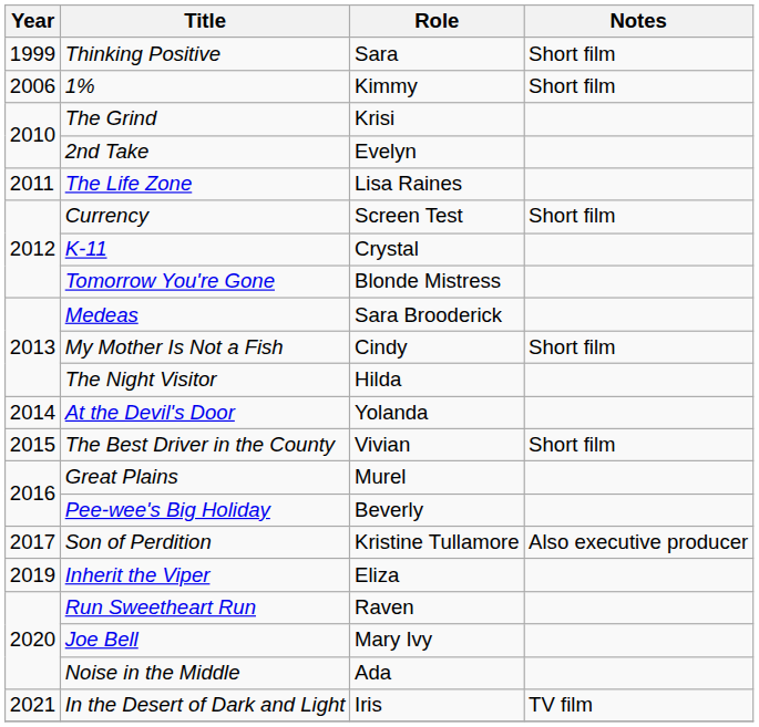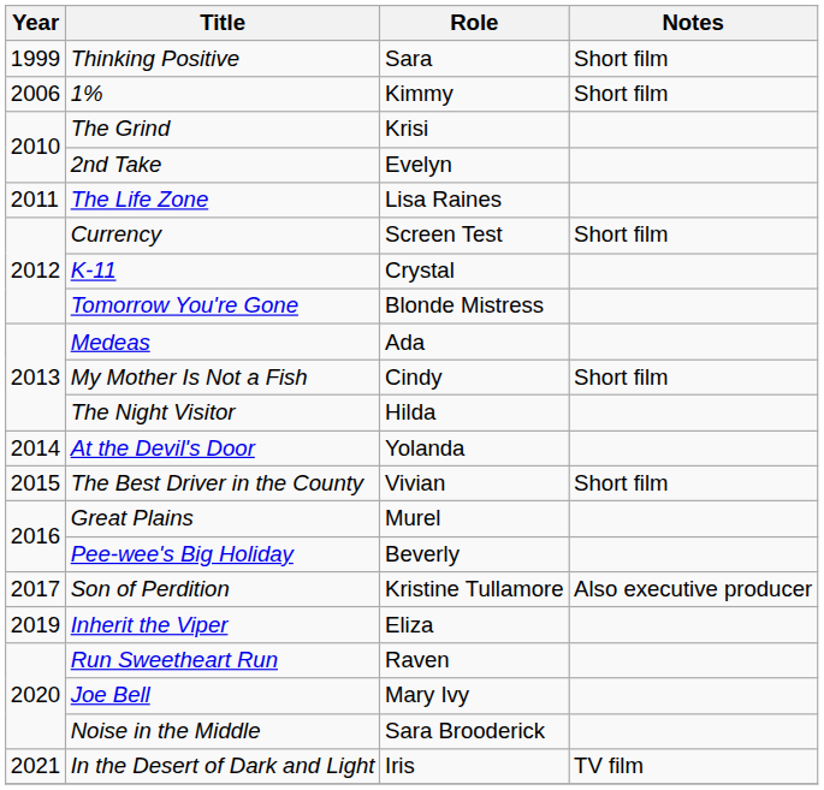 <table class="wikitable sortable">
 <tr>
 <th>Year</th>
 <th>Title</th>
 <th>Role</th>
 <th>Notes</th>
 </tr>
 <tr>
 <td>1999</td>
 <td><em>Thinking Positive</em></td>
 <td>Sara</td>
 <td>Short film</td>
 </tr>
 <tr>
 <td>2006</td>
 <td><em>1%</em></td>
 <td>Kimmy</td>
 <td>Short film</td>
 </tr>
 <tr>
 <td rowspan="2">2010</td>
 <td><em>The Grind</em></td>
 <td>Krisi</td>
 <td></td>
 </tr>
 <tr>
 <td><em>2nd Take</em></td>
 <td>Evelyn</td>
 <td></td>
 </tr>
 <tr>
 <td>2011</td>
 <td><em><a href='#'>The Life Zone</a></em></td>
 <td>Lisa Raines</td>
 <td></td>
 </tr>
 <tr>
 <td rowspan="3">2012</td>
 <td><em>Currency</em></td>
 <td>Screen Test</td>
 <td>Short film</td>
 </tr>
 <tr>
 <td><em><a href='#'>K-11</a></em></td>
 <td>Crystal</td>
 <td></td>
 </tr>
 <tr>
 <td><em><a href='#'>Tomorrow You're Gone</a></em></td>
 <td>Blonde Mistress</td>
 <td></td>
 </tr>
 <tr>
 <td rowspan="3">2013</td>
 <td><em><a href='#'>Medeas</a></em></td>
-<td>Sara Brooderick</td>
+<td>Ada</td>
 <td></td>
 </tr>
 <tr>
 <td><em>My Mother Is Not a Fish</em></td>
 <td>Cindy</td>
 <td>Short film</td>
 </tr>
 <tr>
 <td><em>The Night Visitor</em></td>
 <td>Hilda</td>
 <td></td>
 </tr>
 <tr>
 <td>2014</td>
 <td><em><a href='#'>At the Devil's Door</a></em></td>
 <td>Yolanda</td>
 <td></td>
 </tr>
 <tr>
 <td>2015</td>
 <td><em>The Best Driver in the County</em></td>
 <td>Vivian</td>
 <td>Short film</td>
 </tr>
 <tr>
 <td rowspan="2">2016</td>
 <td><em>Great Plains</em></td>
 <td>Murel</td>
 <td></td>
 </tr>
 <tr>
 <td><em><a href='#'>Pee-wee's Big Holiday</a></em></td>
 <td>Beverly</td>
 <td></td>
 </tr>
 <tr>
 <td>2017</td>
 <td><em>Son of Perdition</em></td>
 <td>Kristine Tullamore</td>
 <td>Also executive producer</td>
 </tr>
 <tr>
 <td>2019</td>
 <td><em><a href='#'>Inherit the Viper</a></em></td>
 <td>Eliza</td>
 <td></td>
 </tr>
 <tr>
 <td rowspan="3">2020</td>
 <td><em><a href='#'>Run Sweetheart Run</a></em></td>
 <td>Raven</td>
 <td></td>
 </tr>
 <tr>
 <td><em><a href='#'>Joe Bell</a></em></td>
 <td>Mary Ivy</td>
 <td></td>
 </tr>
 <tr>
 <td><em>Noise in the Middle</em></td>
-<td>Ada</td>
+<td>Sara Brooderick</td>
 <td></td>
 </tr>
 <tr>
 <td>2021</td>
 <td><em>In the Desert of Dark and Light</em></td>
 <td>Iris</td>
 <td>TV film</td>
 </tr>
 <tr>
 </tr>
 </table>
